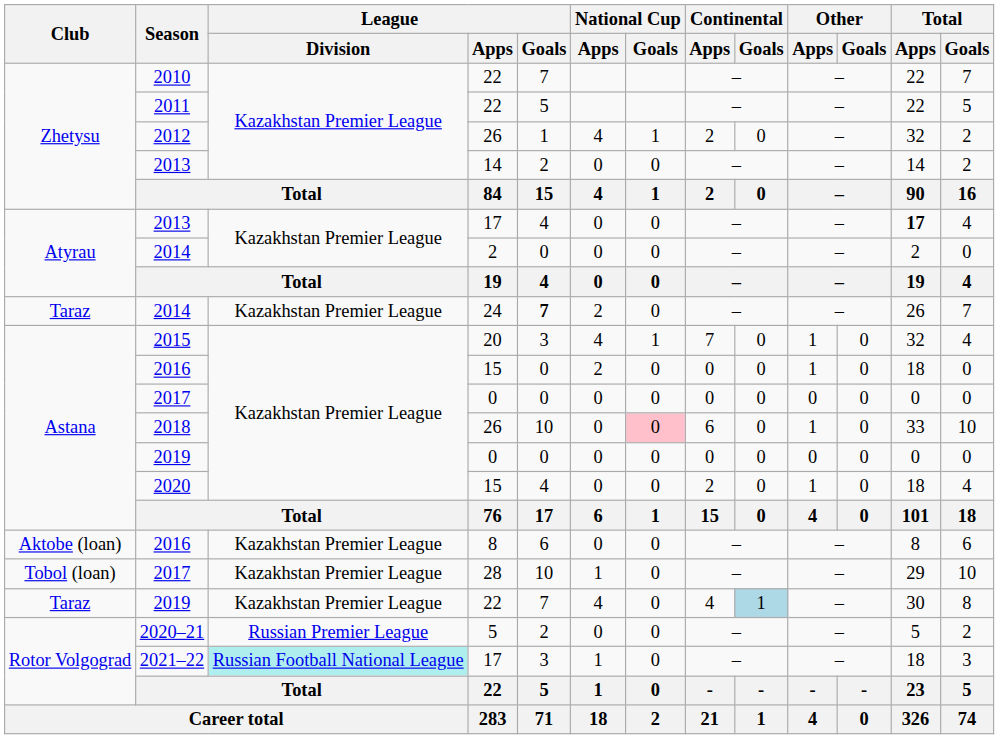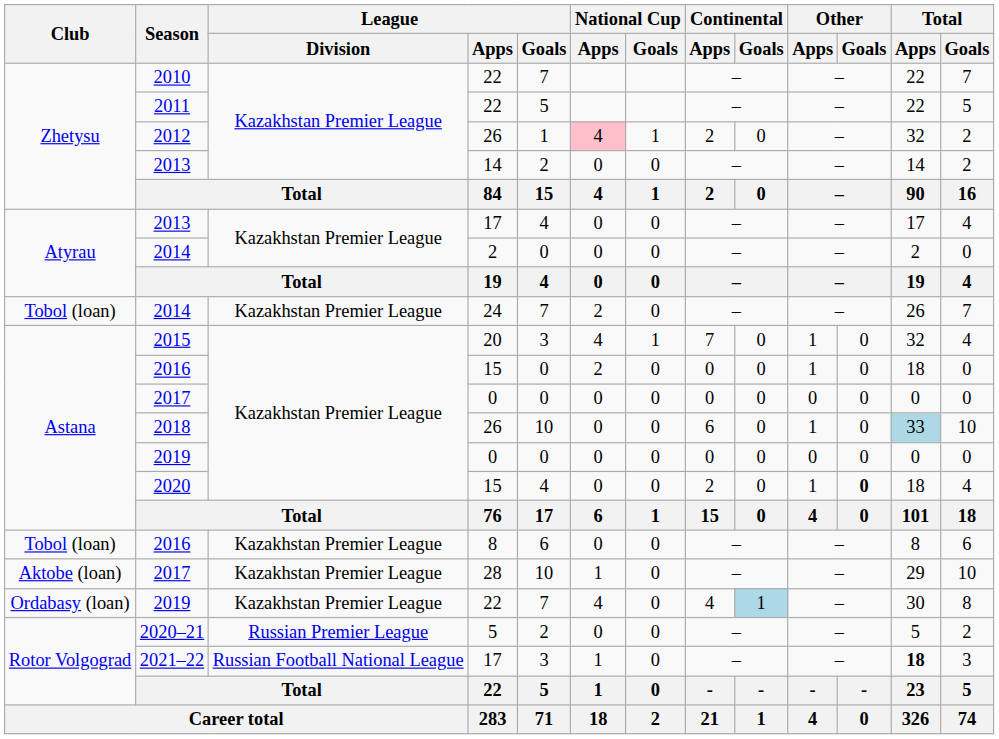 <table class="wikitable" style="text-align: center;">
 <tr>
 <th rowspan="2">Club</th>
 <th rowspan="2">Season</th>
 <th colspan="3">League</th>
 <th colspan="2">National Cup</th>
 <th colspan="2">Continental</th>
 <th colspan="2">Other</th>
 <th colspan="2">Total</th>
 </tr>
 <tr>
 <th>Division</th>
 <th>Apps</th>
 <th>Goals</th>
 <th>Apps</th>
 <th>Goals</th>
 <th>Apps</th>
 <th>Goals</th>
 <th>Apps</th>
 <th>Goals</th>
 <th>Apps</th>
 <th>Goals</th>
 </tr>
 <tr>
 <td rowspan="5" valign="center"><a href='#'>Zhetysu</a></td>
 <td><a href='#'>2010</a></td>
 <td rowspan="4" valign="center"><a href='#'>Kazakhstan Premier League</a></td>
 <td>22</td>
 <td>7</td>
 <td></td>
 <td></td>
 <td colspan="2">–</td>
 <td colspan="2">–</td>
 <td>22</td>
 <td>7</td>
 </tr>
 <tr>
 <td><a href='#'>2011</a></td>
 <td>22</td>
 <td>5</td>
 <td></td>
 <td></td>
 <td colspan="2">–</td>
 <td colspan="2">–</td>
 <td>22</td>
 <td>5</td>
 </tr>
 <tr>
 <td><a href='#'>2012</a></td>
 <td>26</td>
 <td>1</td>
-<td>4</td>
+<td style="background: pink;">4</td>
 <td>1</td>
 <td>2</td>
 <td>0</td>
 <td colspan="2">–</td>
 <td>32</td>
 <td>2</td>
 </tr>
 <tr>
 <td><a href='#'>2013</a></td>
 <td>14</td>
 <td>2</td>
 <td>0</td>
 <td>0</td>
 <td colspan="2">–</td>
 <td colspan="2">–</td>
 <td>14</td>
 <td>2</td>
 </tr>
 <tr>
 <th colspan="2">Total</th>
 <th>84</th>
 <th>15</th>
 <th>4</th>
 <th>1</th>
 <th>2</th>
 <th>0</th>
 <th colspan="2">–</th>
 <th>90</th>
 <th>16</th>
 </tr>
 <tr>
 <td rowspan="3" valign="center"><a href='#'>Atyrau</a></td>
 <td><a href='#'>2013</a></td>
 <td rowspan="2" valign="center">Kazakhstan Premier League</td>
 <td>17</td>
 <td>4</td>
 <td>0</td>
 <td>0</td>
 <td colspan="2">–</td>
 <td colspan="2">–</td>
-<td><strong>17</strong></td>
+<td>17</td>
 <td>4</td>
 </tr>
 <tr>
 <td><a href='#'>2014</a></td>
 <td>2</td>
 <td>0</td>
 <td>0</td>
 <td>0</td>
 <td colspan="2">–</td>
 <td colspan="2">–</td>
 <td>2</td>
 <td>0</td>
 </tr>
 <tr>
 <th colspan="2">Total</th>
 <th>19</th>
 <th>4</th>
 <th>0</th>
 <th>0</th>
 <th colspan="2">–</th>
 <th colspan="2">–</th>
 <th>19</th>
 <th>4</th>
 </tr>
 <tr>
-<td valign="center"><a href='#'>Taraz</a></td>
+<td valign="center"><a href='#'>Tobol</a> (loan)</td>
 <td><a href='#'>2014</a></td>
 <td>Kazakhstan Premier League</td>
 <td>24</td>
-<td><strong>7</strong></td>
+<td>7</td>
 <td>2</td>
 <td>0</td>
 <td colspan="2">–</td>
 <td colspan="2">–</td>
 <td>26</td>
 <td>7</td>
 </tr>
 <tr>
 <td rowspan="7" valign="center"><a href='#'>Astana</a></td>
 <td><a href='#'>2015</a></td>
 <td rowspan="6" valign="center">Kazakhstan Premier League</td>
 <td>20</td>
 <td>3</td>
 <td>4</td>
 <td>1</td>
 <td>7</td>
 <td>0</td>
 <td>1</td>
 <td>0</td>
 <td>32</td>
 <td>4</td>
 </tr>
 <tr>
 <td><a href='#'>2016</a></td>
 <td>15</td>
 <td>0</td>
 <td>2</td>
 <td>0</td>
 <td>0</td>
 <td>0</td>
 <td>1</td>
 <td>0</td>
 <td>18</td>
 <td>0</td>
 </tr>
 <tr>
 <td><a href='#'>2017</a></td>
 <td>0</td>
 <td>0</td>
 <td>0</td>
 <td>0</td>
 <td>0</td>
 <td>0</td>
 <td>0</td>
 <td>0</td>
 <td>0</td>
 <td>0</td>
 </tr>
 <tr>
 <td><a href='#'>2018</a></td>
 <td>26</td>
 <td>10</td>
 <td>0</td>
-<td style="background: pink;">0</td>
+<td>0</td>
 <td>6</td>
 <td>0</td>
 <td>1</td>
 <td>0</td>
-<td>33</td>
+<td style="background: lightblue;">33</td>
 <td>10</td>
 </tr>
 <tr>
 <td><a href='#'>2019</a></td>
 <td>0</td>
 <td>0</td>
 <td>0</td>
 <td>0</td>
 <td>0</td>
 <td>0</td>
 <td>0</td>
 <td>0</td>
 <td>0</td>
 <td>0</td>
 </tr>
 <tr>
 <td><a href='#'>2020</a></td>
 <td>15</td>
 <td>4</td>
 <td>0</td>
 <td>0</td>
 <td>2</td>
 <td>0</td>
 <td>1</td>
-<td>0</td>
+<td><strong>0</strong></td>
 <td>18</td>
 <td>4</td>
 </tr>
 <tr>
 <th colspan="2">Total</th>
 <th>76</th>
 <th>17</th>
 <th>6</th>
 <th>1</th>
 <th>15</th>
 <th>0</th>
 <th>4</th>
 <th>0</th>
 <th>101</th>
 <th>18</th>
 </tr>
 <tr>
-<td valign="center"><a href='#'>Aktobe</a> (loan)</td>
+<td valign="center"><a href='#'>Tobol</a> (loan)</td>
 <td><a href='#'>2016</a></td>
 <td>Kazakhstan Premier League</td>
 <td>8</td>
 <td>6</td>
 <td>0</td>
 <td>0</td>
 <td colspan="2">–</td>
 <td colspan="2">–</td>
 <td>8</td>
 <td>6</td>
 </tr>
 <tr>
-<td valign="center"><a href='#'>Tobol</a> (loan)</td>
+<td valign="center"><a href='#'>Aktobe</a> (loan)</td>
 <td><a href='#'>2017</a></td>
 <td>Kazakhstan Premier League</td>
 <td>28</td>
 <td>10</td>
 <td>1</td>
 <td>0</td>
 <td colspan="2">–</td>
 <td colspan="2">–</td>
 <td>29</td>
 <td>10</td>
 </tr>
 <tr>
-<td valign="center"><a href='#'>Taraz</a></td>
+<td valign="center"><a href='#'>Ordabasy</a> (loan)</td>
 <td><a href='#'>2019</a></td>
 <td>Kazakhstan Premier League</td>
 <td>22</td>
 <td>7</td>
 <td>4</td>
 <td>0</td>
 <td>4</td>
 <td style="background: lightblue;">1</td>
 <td colspan="2">–</td>
 <td>30</td>
 <td>8</td>
 </tr>
 <tr>
 <td rowspan="3" valign="center"><a href='#'>Rotor Volgograd</a></td>
 <td><a href='#'>2020–21</a></td>
 <td><a href='#'>Russian Premier League</a></td>
 <td>5</td>
 <td>2</td>
 <td>0</td>
 <td>0</td>
 <td colspan="2">–</td>
 <td colspan="2">–</td>
 <td>5</td>
 <td>2</td>
 </tr>
 <tr>
 <td><a href='#'>2021–22</a></td>
-<td style="background: paleturquoise;"><a href='#'>Russian Football National League</a></td>
+<td><a href='#'>Russian Football National League</a></td>
 <td>17</td>
 <td>3</td>
 <td>1</td>
 <td>0</td>
 <td colspan="2">–</td>
 <td colspan="2">–</td>
-<td>18</td>
+<td><strong>18</strong></td>
 <td>3</td>
 </tr>
 <tr>
 <th colspan="2">Total</th>
 <th>22</th>
 <th>5</th>
 <th>1</th>
 <th>0</th>
 <th>-</th>
 <th>-</th>
 <th>-</th>
 <th>-</th>
 <th>23</th>
 <th>5</th>
 </tr>
 <tr>
 <th colspan="3">Career total</th>
 <th>283</th>
 <th>71</th>
 <th>18</th>
 <th>2</th>
 <th>21</th>
 <th>1</th>
 <th>4</th>
 <th>0</th>
 <th>326</th>
 <th>74</th>
 </tr>
 </table>
